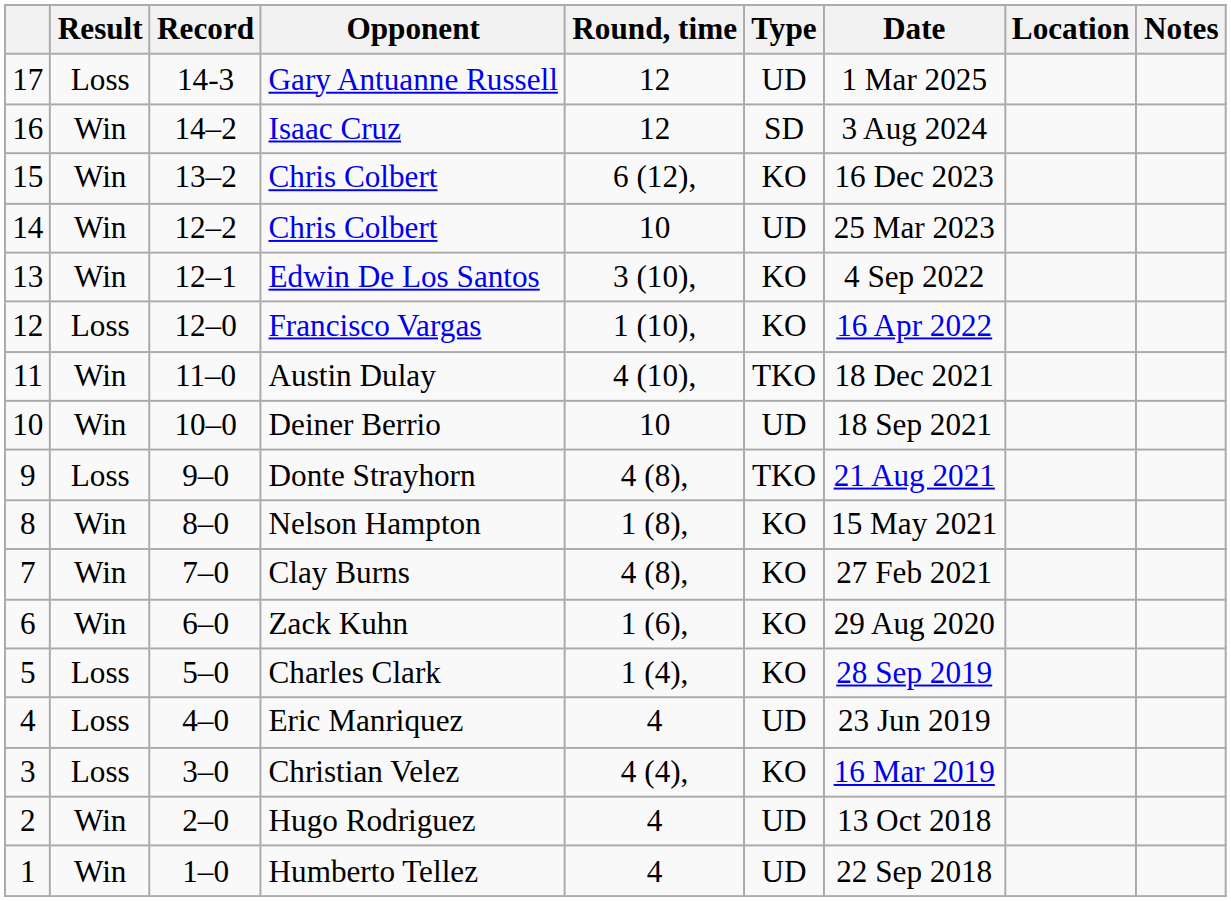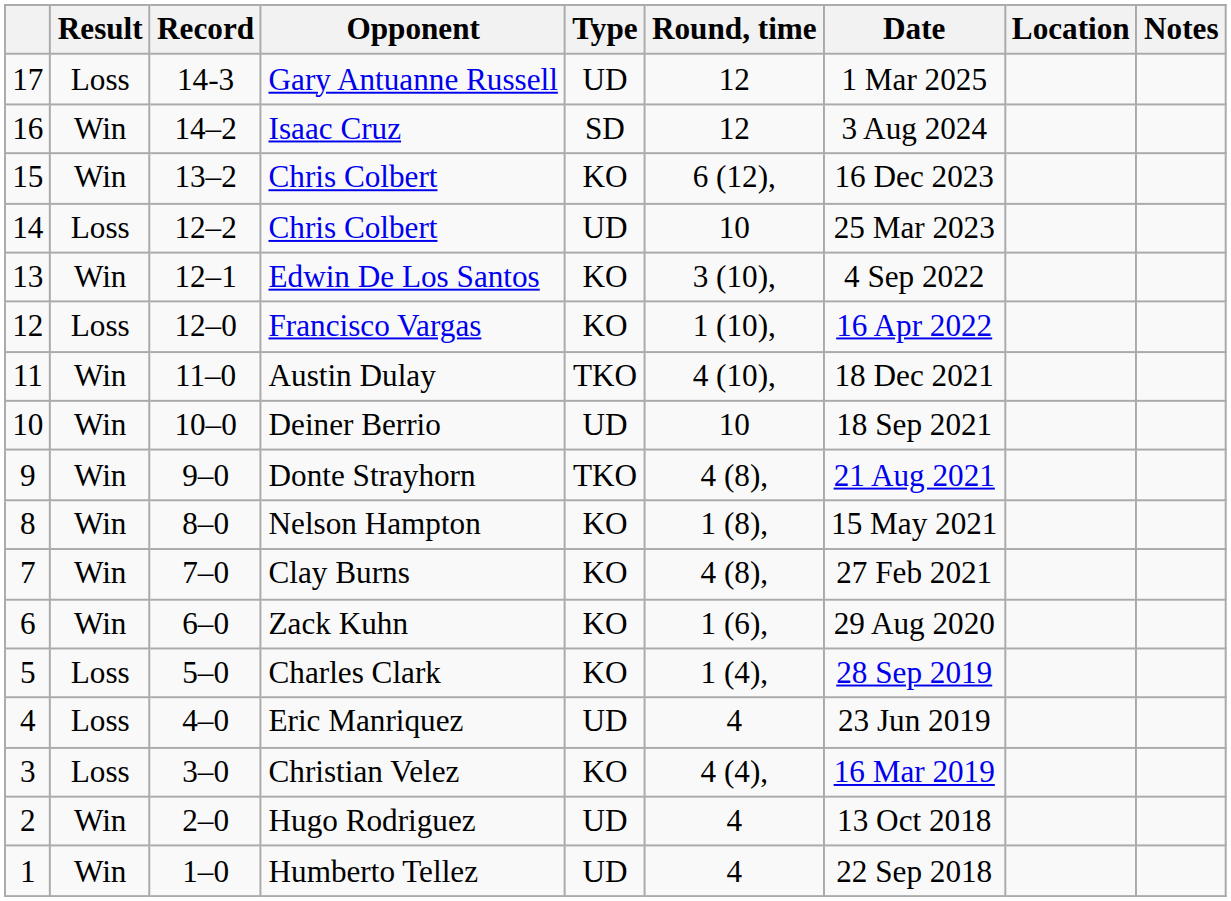 <table class=wikitable style=text-align:center>
 <tr>
 <th></th>
 <th>Result</th>
 <th>Record</th>
 <th>Opponent</th>
+<th>Type</th>
 <th>Round, time</th>
-<th>Type</th>
 <th>Date</th>
 <th>Location</th>
 <th>Notes</th>
 </tr>
 <tr>
 <td>17</td>
 <td>Loss</td>
 <td>14-3</td>
 <td align=left><a href='#'>Gary Antuanne Russell</a></td>
+<td>UD</td>
 <td>12</td>
-<td>UD</td>
 <td>1 Mar 2025</td>
 <td align=left></td>
 <td align=left></td>
 </tr>
 <tr>
 <td>16</td>
 <td>Win</td>
 <td>14–2</td>
 <td align=left><a href='#'>Isaac Cruz</a></td>
+<td>SD</td>
 <td>12</td>
-<td>SD</td>
 <td>3 Aug 2024</td>
 <td align=left></td>
 <td align=left></td>
 </tr>
 <tr>
 <td>15</td>
 <td>Win</td>
 <td>13–2</td>
 <td align=left><a href='#'>Chris Colbert</a></td>
+<td>KO</td>
 <td>6 (12), </td>
-<td>KO</td>
 <td>16 Dec 2023</td>
 <td align=left></td>
 <td align=left></td>
 </tr>
 <tr>
 <td>14</td>
-<td>Win</td>
+<td>Loss</td>
 <td>12–2</td>
 <td align=left><a href='#'>Chris Colbert</a></td>
+<td>UD</td>
 <td>10</td>
-<td>UD</td>
 <td>25 Mar 2023</td>
 <td align=left></td>
 <td align=left></td>
 </tr>
 <tr>
 <td>13</td>
 <td>Win</td>
 <td>12–1</td>
 <td align=left><a href='#'>Edwin De Los Santos</a></td>
+<td>KO</td>
 <td>3 (10), </td>
-<td>KO</td>
 <td>4 Sep 2022</td>
 <td align=left></td>
 <td align=left></td>
 </tr>
 <tr>
 <td>12</td>
 <td>Loss</td>
 <td>12–0</td>
 <td align=left><a href='#'>Francisco Vargas</a></td>
+<td>KO</td>
 <td>1 (10), </td>
-<td>KO</td>
 <td><a href='#'>16 Apr 2022</a></td>
 <td align=left></td>
 <td align=left></td>
 </tr>
 <tr>
 <td>11</td>
 <td>Win</td>
 <td>11–0</td>
 <td align=left>Austin Dulay</td>
+<td>TKO</td>
 <td>4 (10), </td>
-<td>TKO</td>
 <td>18 Dec 2021</td>
 <td align=left></td>
 <td align=left></td>
 </tr>
 <tr>
 <td>10</td>
 <td>Win</td>
 <td>10–0</td>
 <td align=left>Deiner Berrio</td>
+<td>UD</td>
 <td>10</td>
-<td>UD</td>
 <td>18 Sep 2021</td>
 <td align=left></td>
 <td align=left></td>
 </tr>
 <tr>
 <td>9</td>
-<td>Loss</td>
+<td>Win</td>
 <td>9–0</td>
 <td align=left>Donte Strayhorn</td>
+<td>TKO</td>
 <td>4 (8), </td>
-<td>TKO</td>
 <td><a href='#'>21 Aug 2021</a></td>
 <td align=left></td>
 <td align=left></td>
 </tr>
 <tr>
 <td>8</td>
 <td>Win</td>
 <td>8–0</td>
 <td align=left>Nelson Hampton</td>
+<td>KO</td>
 <td>1 (8), </td>
-<td>KO</td>
 <td>15 May 2021</td>
 <td align=left></td>
 <td align=left></td>
 </tr>
 <tr>
 <td>7</td>
 <td>Win</td>
 <td>7–0</td>
 <td align=left>Clay Burns</td>
+<td>KO</td>
 <td>4 (8), </td>
-<td>KO</td>
 <td>27 Feb 2021</td>
 <td align=left></td>
 <td align=left></td>
 </tr>
 <tr>
 <td>6</td>
 <td>Win</td>
 <td>6–0</td>
 <td align=left>Zack Kuhn</td>
+<td>KO</td>
 <td>1 (6), </td>
-<td>KO</td>
 <td>29 Aug 2020</td>
 <td align=left></td>
 <td align=left></td>
 </tr>
 <tr>
 <td>5</td>
 <td>Loss</td>
 <td>5–0</td>
 <td align=left>Charles Clark</td>
+<td>KO</td>
 <td>1 (4), </td>
-<td>KO</td>
 <td><a href='#'>28 Sep 2019</a></td>
 <td align=left></td>
 <td align=left></td>
 </tr>
 <tr>
 <td>4</td>
 <td>Loss</td>
 <td>4–0</td>
 <td align=left>Eric Manriquez</td>
+<td>UD</td>
 <td>4</td>
-<td>UD</td>
 <td>23 Jun 2019</td>
 <td align=left></td>
 <td align=left></td>
 </tr>
 <tr>
 <td>3</td>
 <td>Loss</td>
 <td>3–0</td>
 <td align=left>Christian Velez</td>
+<td>KO</td>
 <td>4 (4), </td>
-<td>KO</td>
 <td><a href='#'>16 Mar 2019</a></td>
 <td align=left></td>
 <td align=left></td>
 </tr>
 <tr>
 <td>2</td>
 <td>Win</td>
 <td>2–0</td>
 <td align=left>Hugo Rodriguez</td>
+<td>UD</td>
 <td>4</td>
-<td>UD</td>
 <td>13 Oct 2018</td>
 <td align=left></td>
 <td align=left></td>
 </tr>
 <tr>
 <td>1</td>
 <td>Win</td>
 <td>1–0</td>
 <td align=left>Humberto Tellez</td>
+<td>UD</td>
 <td>4</td>
-<td>UD</td>
 <td>22 Sep 2018</td>
 <td align=left></td>
 <td align=left></td>
 </tr>
 </table>
